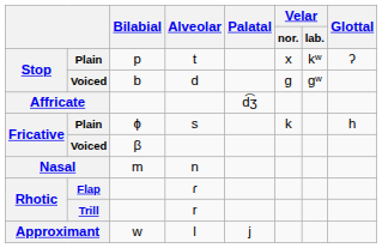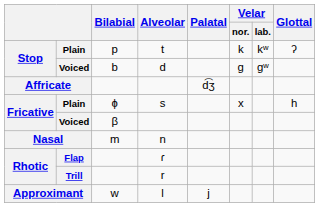 <table class="wikitable">
 <tr>
 <th colspan="2" rowspan="2"></th>
 <th rowspan="2"><a href='#'>Bilabial</a></th>
 <th rowspan="2"><a href='#'>Alveolar</a></th>
 <th rowspan="2"><a href='#'>Palatal</a></th>
 <th colspan="2"><a href='#'>Velar</a></th>
 <th rowspan="2"><a href='#'>Glottal</a></th>
 </tr>
 <tr>
 <th><small>nor.</small></th>
 <th><small>lab.</small></th>
 </tr>
 <tr align="center">
 <th rowspan="2"><a href='#'>Stop</a></th>
 <th><small>Plain</small></th>
 <td>p</td>
 <td>t</td>
 <td></td>
-<td>x</td>
+<td>k</td>
 <td>kʷ</td>
 <td>ʔ</td>
 </tr>
 <tr align="center">
 <th><small>Voiced</small></th>
 <td>b</td>
 <td>d</td>
 <td></td>
 <td>ɡ</td>
 <td>ɡʷ</td>
 <td></td>
 </tr>
 <tr align="center">
 <th colspan="2"><a href='#'>Affricate</a></th>
 <td></td>
 <td></td>
 <td>d͡ʒ</td>
 <td></td>
 <td></td>
 <td></td>
 </tr>
 <tr align="center">
 <th rowspan="2"><a href='#'>Fricative</a></th>
 <th><small>Plain</small></th>
 <td>ɸ</td>
 <td>s</td>
 <td></td>
-<td>k</td>
+<td>x</td>
 <td></td>
 <td>h</td>
 </tr>
 <tr align="center">
 <th><small>Voiced</small></th>
 <td>β</td>
 <td></td>
 <td></td>
 <td></td>
 <td></td>
 <td></td>
 </tr>
 <tr align="center">
 <th colspan="2"><a href='#'>Nasal</a></th>
 <td>m</td>
 <td>n</td>
 <td></td>
 <td></td>
 <td></td>
 <td></td>
 </tr>
 <tr align="center">
 <th rowspan="2"><a href='#'>Rhotic</a></th>
 <th><small><a href='#'>Flap</a></small></th>
 <td></td>
 <td>ɾ</td>
 <td></td>
 <td></td>
 <td></td>
 <td></td>
 </tr>
 <tr align="center">
 <th><a href='#'><small>Trill</small></a></th>
 <td></td>
 <td>r</td>
 <td></td>
 <td></td>
 <td></td>
 <td></td>
 </tr>
 <tr align="center">
 <th colspan="2"><a href='#'>Approximant</a></th>
 <td>w</td>
 <td>l</td>
 <td>j</td>
 <td></td>
 <td></td>
 <td></td>
 </tr>
 </table>
